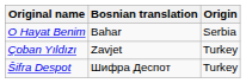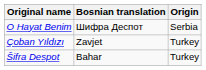 <table class="wikitable">
 <tr>
 <th>Original name</th>
 <th>Bosnian translation</th>
 <th>Origin</th>
 </tr>
 <tr>
 <td><em><a href='#'>O Hayat Benim</a></em></td>
-<td>Bahar</td>
+<td>Шифра Деспот</td>
 <td>Serbia</td>
 </tr>
 <tr>
 <td><em><a href='#'>Çoban Yıldızı</a></em></td>
 <td>Zavjet</td>
 <td>Turkey</td>
 </tr>
 <tr>
 <td><em><a href='#'>Šifra Despot</a></em></td>
-<td>Шифра Деспот</td>
+<td>Bahar</td>
 <td>Turkey</td>
 </tr>
 </table>
